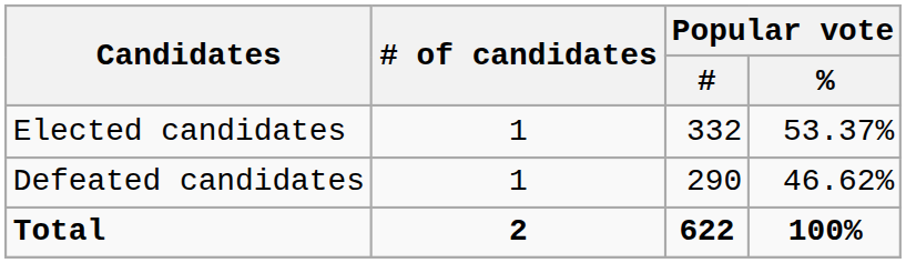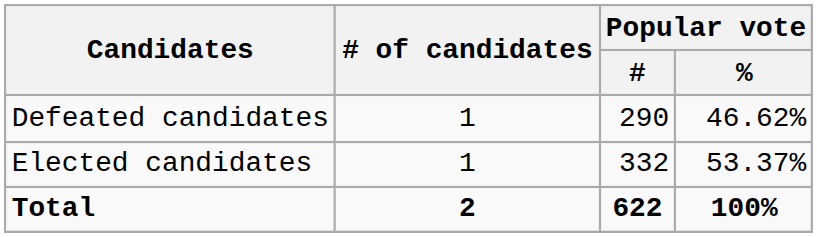 <table class="wikitable">
 <tr>
 <th rowspan="2">Candidates</th>
 <th rowspan="2"># of candidates</th>
 <th colspan="2">Popular vote</th>
 </tr>
 <tr>
 <th>#</th>
 <th>%</th>
 </tr>
 <tr>
+<td>Defeated candidates</td>
+<td align="center">1</td>
+<td align="right">290</td>
+<td align="right">46.62%</td>
+</tr>
+<tr>
 <td>Elected candidates</td>
 <td align="center">1</td>
 <td align="right">332</td>
 <td align="right">53.37%</td>
-</tr>
-<tr>
-<td>Defeated candidates</td>
-<td align="center">1</td>
-<td align="right">290</td>
-<td align="right">46.62%</td>
 </tr>
 <tr>
 <td><strong>Total</strong></td>
 <td align="center"><strong>2</strong></td>
 <td align="center"><strong>622</strong></td>
 <td align="center"><strong>100%</strong></td>
 </tr>
 <tr>
 </tr>
 </table>
